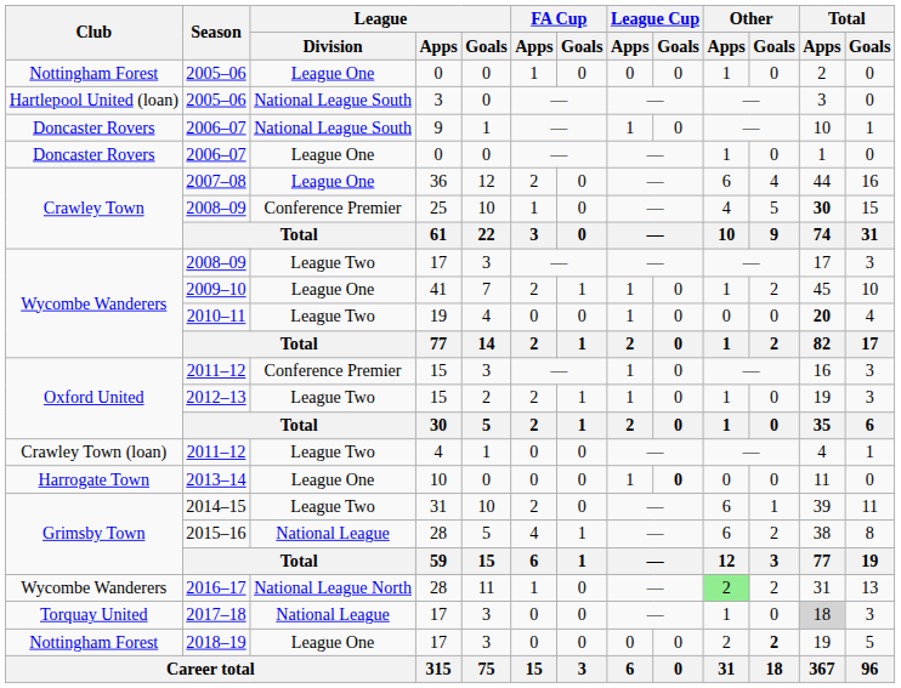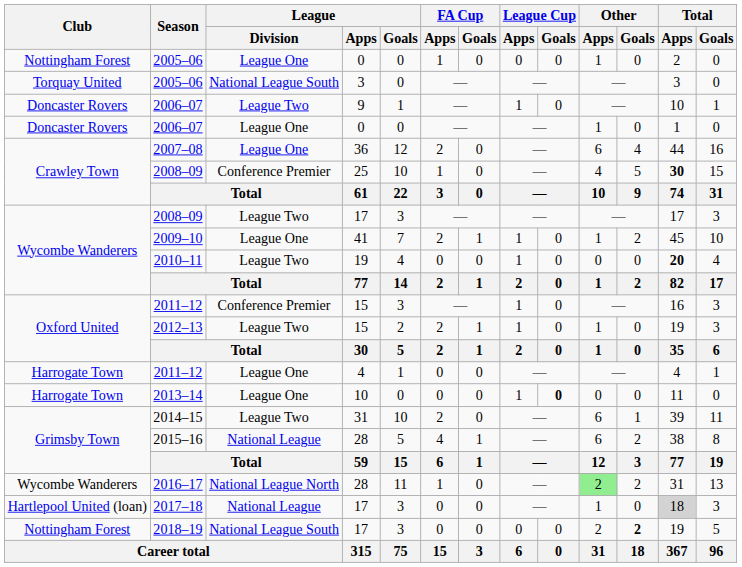 <table class="wikitable" style="text-align:center">
 <tr>
 <th rowspan="2">Club</th>
 <th rowspan="2">Season</th>
 <th colspan="3">League</th>
 <th colspan="2"><a href='#'>FA Cup</a></th>
 <th colspan="2"><a href='#'>League Cup</a></th>
 <th colspan="2">Other</th>
 <th colspan="2">Total</th>
 </tr>
 <tr>
 <th>Division</th>
 <th>Apps</th>
 <th>Goals</th>
 <th>Apps</th>
 <th>Goals</th>
 <th>Apps</th>
 <th>Goals</th>
 <th>Apps</th>
 <th>Goals</th>
 <th>Apps</th>
 <th>Goals</th>
 </tr>
 <tr>
 <td><a href='#'>Nottingham Forest</a></td>
 <td><a href='#'>2005–06</a></td>
 <td><a href='#'>League One</a></td>
 <td>0</td>
 <td>0</td>
 <td>1</td>
 <td>0</td>
 <td>0</td>
 <td>0</td>
 <td>1</td>
 <td>0</td>
 <td>2</td>
 <td>0</td>
 </tr>
 <tr>
-<td><a href='#'>Hartlepool United</a> (loan)</td>
+<td><a href='#'>Torquay United</a></td>
 <td><a href='#'>2005–06</a></td>
 <td><a href='#'>National League South</a></td>
 <td>3</td>
 <td>0</td>
 <td colspan="2">—</td>
 <td colspan="2">—</td>
 <td colspan="2">—</td>
 <td>3</td>
 <td>0</td>
 </tr>
 <tr>
 <td><a href='#'>Doncaster Rovers</a></td>
 <td><a href='#'>2006–07</a></td>
-<td><a href='#'>National League South</a></td>
+<td><a href='#'>League Two</a></td>
 <td>9</td>
 <td>1</td>
 <td colspan="2">—</td>
 <td>1</td>
 <td>0</td>
 <td colspan="2">—</td>
 <td>10</td>
 <td>1</td>
 </tr>
 <tr>
 <td><a href='#'>Doncaster Rovers</a></td>
 <td><a href='#'>2006–07</a></td>
 <td>League One</td>
 <td>0</td>
 <td>0</td>
 <td colspan="2">—</td>
 <td colspan="2">—</td>
 <td>1</td>
 <td>0</td>
 <td>1</td>
 <td>0</td>
 </tr>
 <tr>
 <td rowspan="3"><a href='#'>Crawley Town</a></td>
 <td><a href='#'>2007–08</a></td>
 <td><a href='#'>League One</a></td>
 <td>36</td>
 <td>12</td>
 <td>2</td>
 <td>0</td>
 <td colspan="2">—</td>
 <td>6</td>
 <td>4</td>
 <td>44</td>
 <td>16</td>
 </tr>
 <tr>
 <td><a href='#'>2008–09</a></td>
 <td>Conference Premier</td>
 <td>25</td>
 <td>10</td>
 <td>1</td>
 <td>0</td>
 <td colspan="2">—</td>
 <td>4</td>
 <td>5</td>
 <td><strong>30</strong></td>
 <td>15</td>
 </tr>
 <tr>
 <th colspan="2">Total</th>
 <th>61</th>
 <th>22</th>
 <th>3</th>
 <th>0</th>
 <th colspan="2">—</th>
 <th>10</th>
 <th>9</th>
 <th>74</th>
 <th>31</th>
 </tr>
 <tr>
 <td rowspan="4"><a href='#'>Wycombe Wanderers</a></td>
 <td><a href='#'>2008–09</a></td>
 <td>League Two</td>
 <td>17</td>
 <td>3</td>
 <td colspan="2">—</td>
 <td colspan="2">—</td>
 <td colspan="2">—</td>
 <td>17</td>
 <td>3</td>
 </tr>
 <tr>
 <td><a href='#'>2009–10</a></td>
 <td>League One</td>
 <td>41</td>
 <td>7</td>
 <td>2</td>
 <td>1</td>
 <td>1</td>
 <td>0</td>
 <td>1</td>
 <td>2</td>
 <td>45</td>
 <td>10</td>
 </tr>
 <tr>
 <td><a href='#'>2010–11</a></td>
 <td>League Two</td>
 <td>19</td>
 <td>4</td>
 <td>0</td>
 <td>0</td>
 <td>1</td>
 <td>0</td>
 <td>0</td>
 <td>0</td>
 <td><strong>20</strong></td>
 <td>4</td>
 </tr>
 <tr>
 <th colspan="2">Total</th>
 <th>77</th>
 <th>14</th>
 <th>2</th>
 <th>1</th>
 <th>2</th>
 <th>0</th>
 <th>1</th>
 <th>2</th>
 <th>82</th>
 <th>17</th>
 </tr>
 <tr>
 <td rowspan="3"><a href='#'>Oxford United</a></td>
 <td><a href='#'>2011–12</a></td>
 <td>Conference Premier</td>
 <td>15</td>
 <td>3</td>
 <td colspan="2">—</td>
 <td>1</td>
 <td>0</td>
 <td colspan="2">—</td>
 <td>16</td>
 <td>3</td>
 </tr>
 <tr>
 <td><a href='#'>2012–13</a></td>
 <td>League Two</td>
 <td>15</td>
 <td>2</td>
 <td>2</td>
 <td>1</td>
 <td>1</td>
 <td>0</td>
 <td>1</td>
 <td>0</td>
 <td>19</td>
 <td>3</td>
 </tr>
 <tr>
 <th colspan="2">Total</th>
 <th>30</th>
 <th>5</th>
 <th>2</th>
 <th>1</th>
 <th>2</th>
 <th>0</th>
 <th>1</th>
 <th>0</th>
 <th>35</th>
 <th>6</th>
 </tr>
 <tr>
-<td>Crawley Town (loan)</td>
+<td><a href='#'>Harrogate Town</a></td>
 <td><a href='#'>2011–12</a></td>
-<td>League Two</td>
+<td>League One</td>
 <td>4</td>
 <td>1</td>
 <td>0</td>
 <td>0</td>
 <td colspan="2">—</td>
 <td colspan="2">—</td>
 <td>4</td>
 <td>1</td>
 </tr>
 <tr>
 <td><a href='#'>Harrogate Town</a></td>
 <td><a href='#'>2013–14</a></td>
 <td>League One</td>
 <td>10</td>
 <td>0</td>
 <td>0</td>
 <td>0</td>
 <td>1</td>
 <td><strong>0</strong></td>
 <td>0</td>
 <td>0</td>
 <td>11</td>
 <td>0</td>
 </tr>
 <tr>
 <td rowspan="3"><a href='#'>Grimsby Town</a></td>
 <td>2014–15</td>
 <td>League Two</td>
 <td>31</td>
 <td>10</td>
 <td>2</td>
 <td>0</td>
 <td colspan="2">—</td>
 <td>6</td>
 <td>1</td>
 <td>39</td>
 <td>11</td>
 </tr>
 <tr>
 <td>2015–16</td>
 <td><a href='#'>National League</a></td>
 <td>28</td>
 <td>5</td>
 <td>4</td>
 <td>1</td>
 <td colspan="2">—</td>
 <td>6</td>
 <td>2</td>
 <td>38</td>
 <td>8</td>
 </tr>
 <tr>
 <th colspan="2">Total</th>
 <th>59</th>
 <th>15</th>
 <th>6</th>
 <th>1</th>
 <th colspan="2">—</th>
 <th>12</th>
 <th>3</th>
 <th>77</th>
 <th>19</th>
 </tr>
 <tr>
 <td>Wycombe Wanderers</td>
 <td><a href='#'>2016–17</a></td>
 <td><a href='#'>National League North</a></td>
 <td>28</td>
 <td>11</td>
 <td>1</td>
 <td>0</td>
 <td colspan="2">—</td>
 <td style="background: lightgreen;">2</td>
 <td>2</td>
 <td>31</td>
 <td>13</td>
 </tr>
 <tr>
-<td><a href='#'>Torquay United</a></td>
+<td><a href='#'>Hartlepool United</a> (loan)</td>
 <td><a href='#'>2017–18</a></td>
 <td><a href='#'>National League</a></td>
 <td>17</td>
 <td>3</td>
 <td>0</td>
 <td>0</td>
 <td colspan="2">—</td>
 <td>1</td>
 <td>0</td>
 <td style="background: lightgrey;">18</td>
 <td>3</td>
 </tr>
 <tr>
 <td><a href='#'>Nottingham Forest</a></td>
 <td><a href='#'>2018–19</a></td>
-<td>League One</td>
+<td><a href='#'>National League South</a></td>
 <td>17</td>
 <td>3</td>
 <td>0</td>
 <td>0</td>
 <td>0</td>
 <td>0</td>
 <td>2</td>
 <td><strong>2</strong></td>
 <td>19</td>
 <td>5</td>
 </tr>
 <tr>
 <th colspan="3">Career total</th>
 <th>315</th>
 <th>75</th>
 <th>15</th>
 <th>3</th>
 <th>6</th>
 <th>0</th>
 <th>31</th>
 <th>18</th>
 <th>367</th>
 <th>96</th>
 </tr>
 </table>
